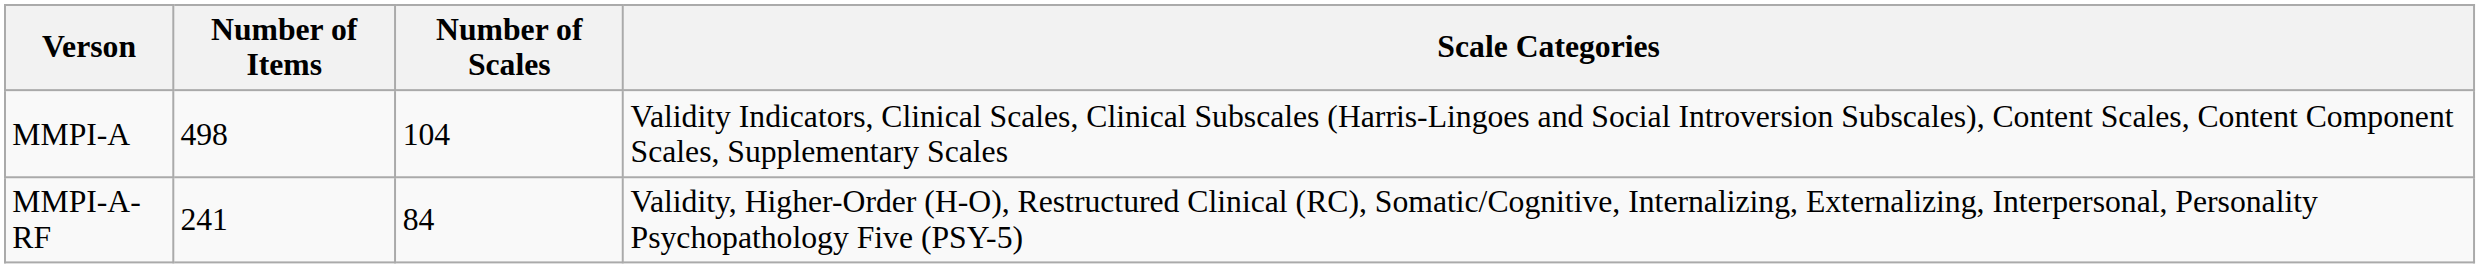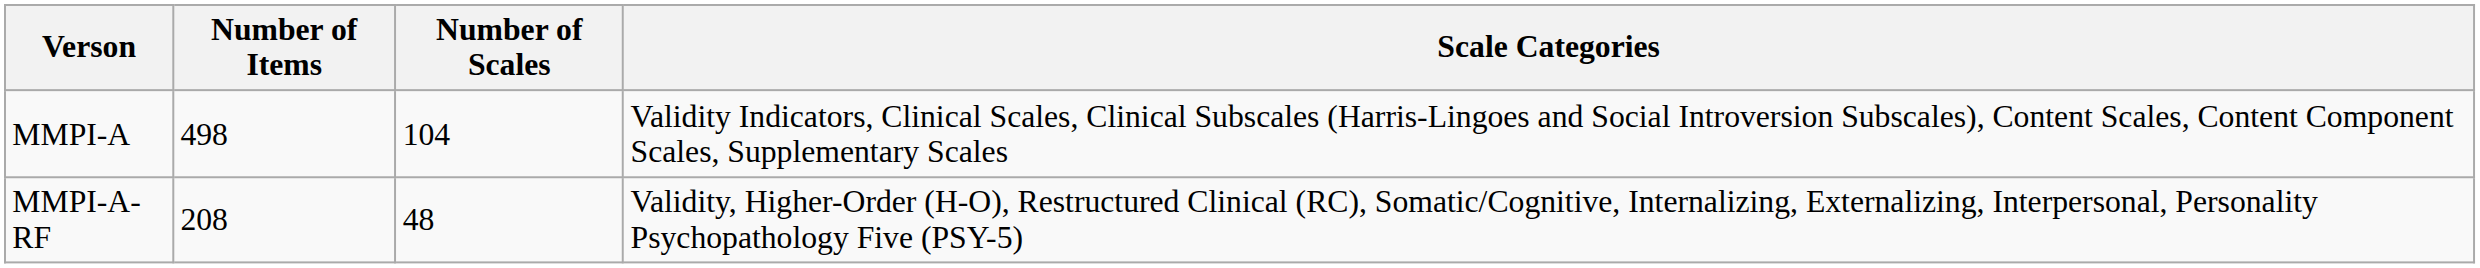 <table class="wikitable sortable">
 <tr>
 <th>Verson</th>
 <th>Number of Items</th>
 <th>Number of Scales</th>
 <th>Scale Categories</th>
 </tr>
 <tr>
 <td>MMPI-A</td>
 <td>498</td>
 <td>104</td>
 <td>Validity Indicators, Clinical Scales, Clinical Subscales (Harris-Lingoes and Social Introversion Subscales), Content Scales, Content Component Scales, Supplementary Scales</td>
 </tr>
 <tr>
 <td>MMPI-A-RF</td>
-<td>241</td>
-<td>84</td>
+<td>208</td>
+<td>48</td>
 <td>Validity, Higher-Order (H-O), Restructured Clinical (RC), Somatic/Cognitive, Internalizing, Externalizing, Interpersonal, Personality Psychopathology Five (PSY-5)</td>
 </tr>
 </table>
